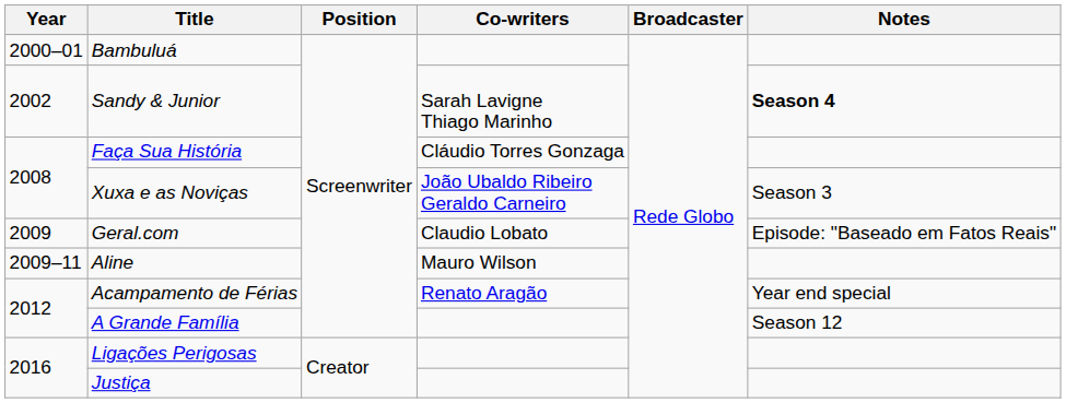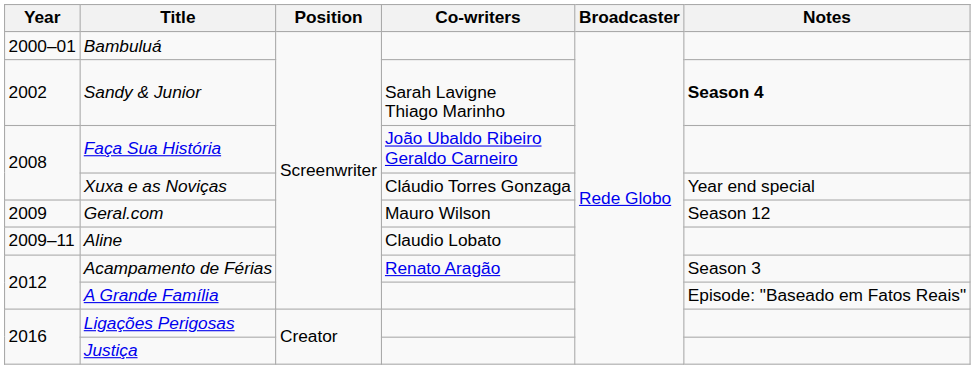 <table class="wikitable">
 <tr>
 <th>Year</th>
 <th>Title</th>
 <th>Position</th>
 <th>Co-writers</th>
 <th>Broadcaster</th>
 <th>Notes</th>
 </tr>
 <tr>
 <td>2000–01</td>
 <td><em>Bambuluá</em></td>
 <td rowspan="8">Screenwriter</td>
 <td></td>
 <td rowspan="10"><a href='#'>Rede Globo</a></td>
 <td></td>
 </tr>
 <tr>
 <td>2002</td>
 <td><em>Sandy & Junior</em></td>
 <td><br>Sarah Lavigne<br>Thiago Marinho</td>
 <td><strong>Season 4</strong></td>
 </tr>
 <tr>
 <td rowspan="2">2008</td>
 <td><em><a href='#'>Faça Sua História</a></em></td>
-<td>Cláudio Torres Gonzaga</td>
+<td><a href='#'>João Ubaldo Ribeiro</a><br><a href='#'>Geraldo Carneiro</a></td>
 <td></td>
 </tr>
 <tr>
 <td><em>Xuxa e as Noviças</em></td>
-<td><a href='#'>João Ubaldo Ribeiro</a><br><a href='#'>Geraldo Carneiro</a></td>
-<td>Season 3</td>
+<td>Cláudio Torres Gonzaga</td>
+<td>Year end special</td>
 </tr>
 <tr>
 <td>2009</td>
 <td><em>Geral.com</em></td>
-<td>Claudio Lobato</td>
-<td>Episode: "Baseado em Fatos Reais"</td>
+<td>Mauro Wilson</td>
+<td>Season 12</td>
 </tr>
 <tr>
 <td>2009–11</td>
 <td><em>Aline</em></td>
-<td>Mauro Wilson</td>
+<td>Claudio Lobato</td>
 <td></td>
 </tr>
 <tr>
 <td rowspan="2">2012</td>
 <td><em>Acampamento de Férias</em></td>
 <td><a href='#'>Renato Aragão</a></td>
-<td>Year end special</td>
+<td>Season 3</td>
 </tr>
 <tr>
 <td><em><a href='#'>A Grande Família</a></em></td>
 <td></td>
-<td>Season 12</td>
+<td>Episode: "Baseado em Fatos Reais"</td>
 </tr>
 <tr>
 <td rowspan="2">2016</td>
 <td><em><a href='#'>Ligações Perigosas</a></em></td>
 <td rowspan="2">Creator</td>
 <td></td>
 <td></td>
 </tr>
 <tr>
 <td><em><a href='#'>Justiça</a></em></td>
 <td></td>
 <td></td>
 </tr>
 </table>
